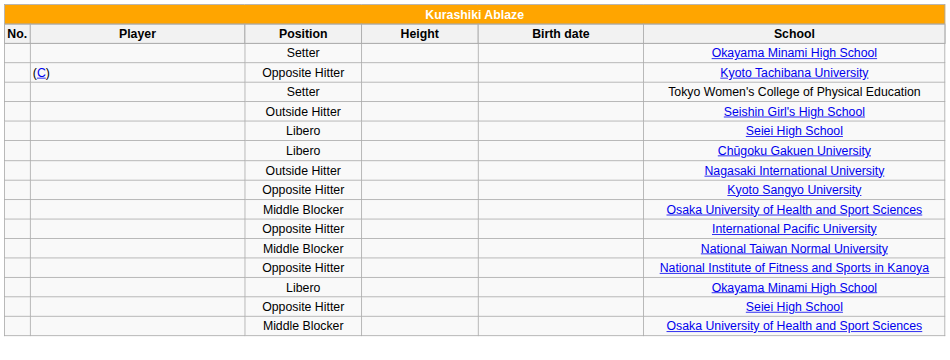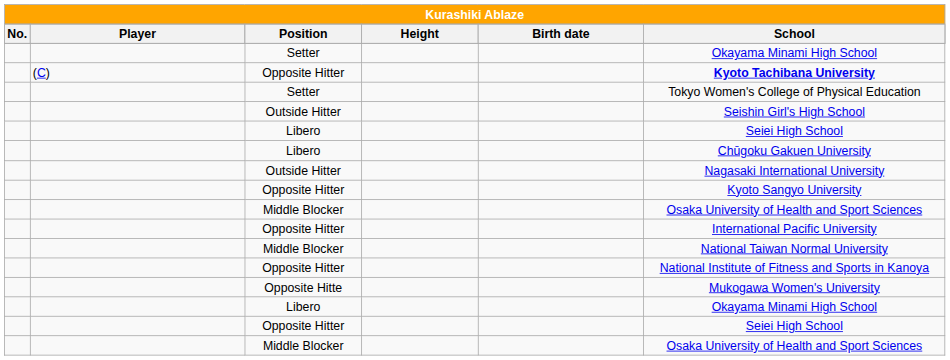 <table class="wikitable sortable" style="font-size:95%; text-align:left;">
 <tr>
 <th colspan="6" style="background:#FFA500; color:white; text-align: center"><strong>Kurashiki Ablaze</strong></th>
 </tr>
 <tr style="background:#000000;">
 <th style= "align=center; width:1em;">No.</th>
 <th style= "align=center;width:17em;">Player</th>
 <th style= "align=center; width:9em;">Position</th>
 <th style= "align=center; width:9em;">Height</th>
 <th style= "align=center; width:13em;">Birth date</th>
 <th style= "align=center; width:24em;">School</th>
 </tr>
 <tr align=center>
 <td></td>
 <td align=left> </td>
 <td>Setter</td>
 <td></td>
 <td align=right></td>
 <td><a href='#'>Okayama Minami High School</a></td>
 </tr>
 <tr align=center>
 <td></td>
 <td align=left>  (<a href='#'>C</a>)</td>
 <td>Opposite Hitter</td>
 <td></td>
 <td align=right></td>
-<td><a href='#'>Kyoto Tachibana University</a></td>
+<td><strong><a href='#'>Kyoto Tachibana University</a></strong></td>
 </tr>
 <tr align=center>
 <td></td>
 <td align=left>  </td>
 <td>Setter</td>
 <td></td>
 <td align=right></td>
 <td>Tokyo Women's College of Physical Education</td>
 </tr>
 <tr align=center>
 <td></td>
 <td align=left> </td>
 <td>Outside Hitter</td>
 <td></td>
 <td align=right></td>
 <td><a href='#'>Seishin Girl's High School</a></td>
 </tr>
 <tr align=center>
 <td></td>
 <td align=left> </td>
 <td>Libero</td>
 <td></td>
 <td align=right></td>
 <td><a href='#'>Seiei High School</a></td>
 </tr>
 <tr align=center>
 <td></td>
 <td align=left> </td>
 <td>Libero</td>
 <td></td>
 <td align=right></td>
 <td><a href='#'>Chūgoku Gakuen University</a></td>
 </tr>
 <tr align=center>
 <td></td>
 <td align=left> </td>
 <td>Outside Hitter</td>
 <td></td>
 <td align=right></td>
 <td><a href='#'>Nagasaki International University</a></td>
 </tr>
 <tr align=center>
 <td></td>
 <td align=left> </td>
 <td>Opposite Hitter</td>
 <td></td>
 <td align=right></td>
 <td><a href='#'>Kyoto Sangyo University</a></td>
 </tr>
 <tr align=center>
 <td></td>
 <td align=left> </td>
 <td>Middle Blocker</td>
 <td></td>
 <td align=right></td>
 <td><a href='#'>Osaka University of Health and Sport Sciences</a></td>
 </tr>
 <tr align=center>
 <td></td>
 <td align=left> </td>
 <td>Opposite Hitter</td>
 <td></td>
 <td align=right></td>
 <td><a href='#'>International Pacific University</a></td>
 </tr>
 <tr align=center>
 <td></td>
 <td align=left> </td>
 <td>Middle Blocker</td>
 <td></td>
 <td align=right></td>
 <td><a href='#'>National Taiwan Normal University</a></td>
 </tr>
 <tr align=center>
 <td></td>
 <td align=left> </td>
 <td>Opposite Hitter</td>
 <td></td>
 <td align=right></td>
 <td><a href='#'>National Institute of Fitness and Sports in Kanoya</a></td>
 </tr>
 <tr align=center>
 <td></td>
 <td align=left> </td>
+<td>Opposite Hitte</td>
+<td></td>
+<td align=right></td>
+<td><a href='#'>Mukogawa Women's University</a></td>
+</tr>
+<tr align=center>
+<td></td>
+<td align=left> </td>
 <td>Libero</td>
 <td></td>
 <td align=right></td>
 <td><a href='#'>Okayama Minami High School</a></td>
 </tr>
 <tr align=center>
 <td></td>
 <td align=left> </td>
 <td>Opposite Hitter</td>
 <td></td>
 <td align=right></td>
 <td><a href='#'>Seiei High School</a></td>
 </tr>
 <tr align=center>
 <td></td>
 <td align=left> </td>
 <td>Middle Blocker</td>
 <td></td>
 <td align=right></td>
 <td><a href='#'>Osaka University of Health and Sport Sciences</a></td>
 </tr>
 </table>
